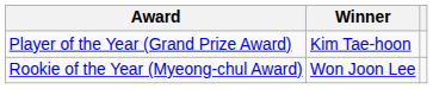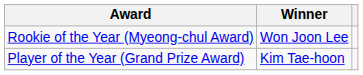 <table class="wikitable">
 <tr>
 <th>Award</th>
 <th>Winner</th>
 <th></th>
 </tr>
 <tr>
+<td><a href='#'>Rookie of the Year (Myeong-chul Award)</a></td>
+<td> <a href='#'>Won Joon Lee</a></td>
+<td></td>
+</tr>
+<tr>
 <td><a href='#'>Player of the Year (Grand Prize Award)</a></td>
 <td> <a href='#'>Kim Tae-hoon</a></td>
 <td></td>
 </tr>
-<tr>
-<td><a href='#'>Rookie of the Year (Myeong-chul Award)</a></td>
-<td> <a href='#'>Won Joon Lee</a></td>
-<td></td>
-</tr>
 </table>
